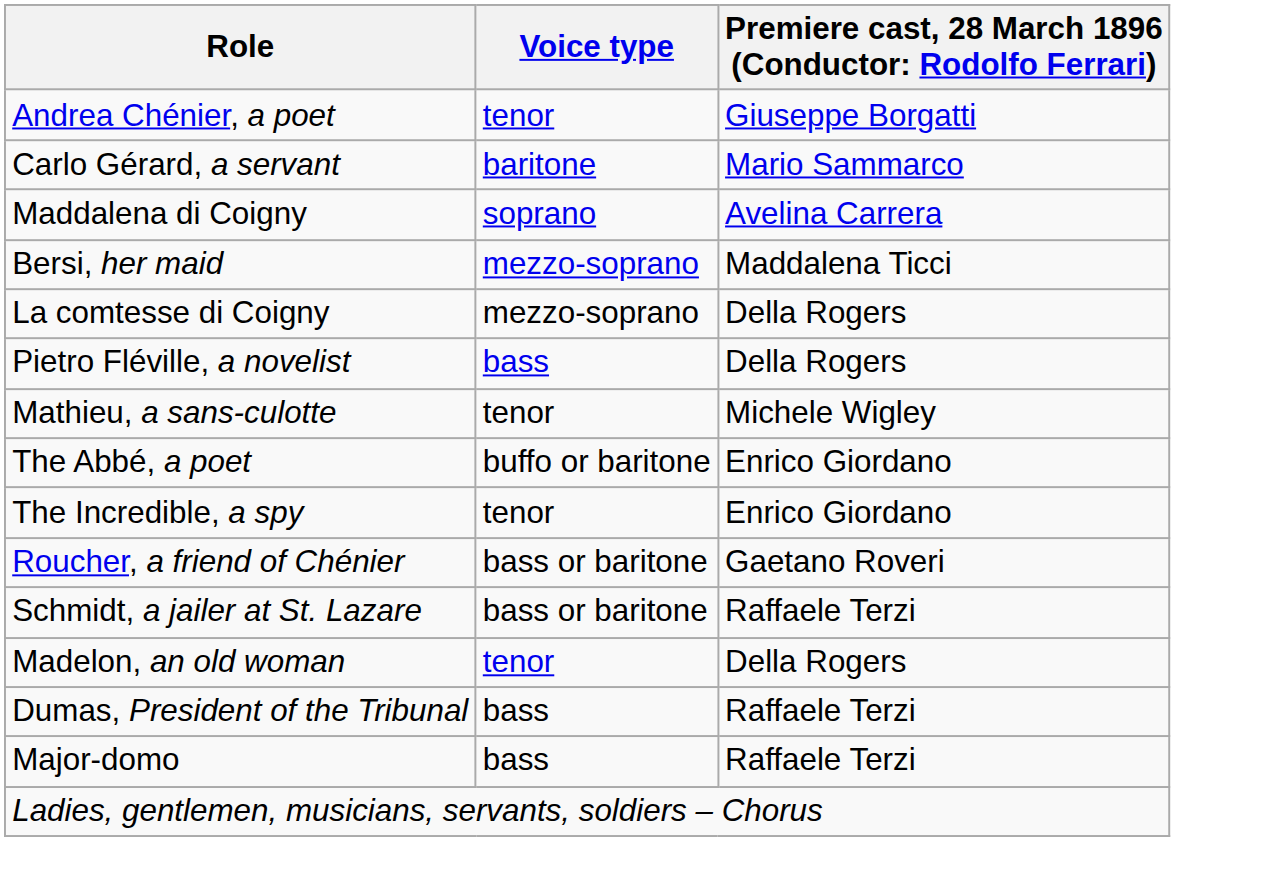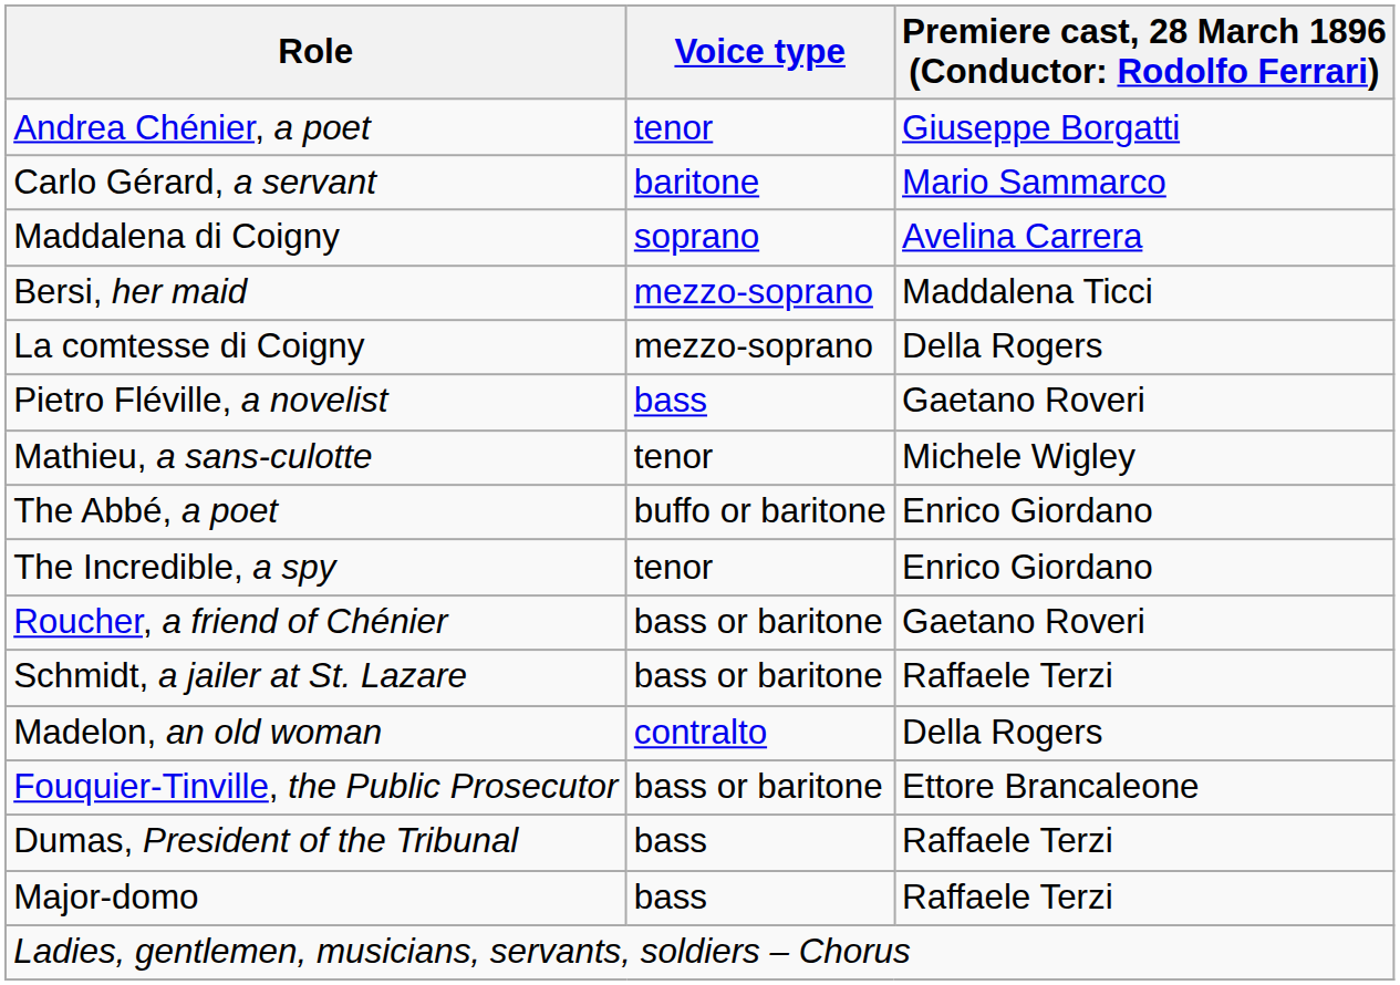 <table class="wikitable">
 <tr>
 <th>Role</th>
 <th><a href='#'>Voice type</a></th>
 <th>Premiere cast, 28 March 1896 <br>(Conductor: <a href='#'>Rodolfo Ferrari</a>)</th>
 </tr>
 <tr>
 <td><a href='#'>Andrea Chénier</a>, <em>a poet</em></td>
 <td><a href='#'>tenor</a></td>
 <td><a href='#'>Giuseppe Borgatti</a></td>
 </tr>
 <tr>
 <td>Carlo Gérard, <em>a servant</em></td>
 <td><a href='#'>baritone</a></td>
 <td><a href='#'>Mario Sammarco</a></td>
 </tr>
 <tr>
 <td>Maddalena di Coigny</td>
 <td><a href='#'>soprano</a></td>
 <td><a href='#'>Avelina Carrera</a></td>
 </tr>
 <tr>
 <td>Bersi, <em>her maid</em></td>
 <td><a href='#'>mezzo-soprano</a></td>
 <td>Maddalena Ticci</td>
 </tr>
 <tr>
 <td>La comtesse di Coigny</td>
 <td>mezzo-soprano</td>
 <td>Della Rogers</td>
 </tr>
 <tr>
 <td>Pietro Fléville, <em>a novelist</em></td>
 <td><a href='#'>bass</a></td>
-<td>Della Rogers</td>
+<td>Gaetano Roveri</td>
 </tr>
 <tr>
 <td>Mathieu, <em>a sans-culotte</em></td>
 <td>tenor</td>
 <td>Michele Wigley</td>
 </tr>
 <tr>
 <td>The Abbé, <em>a poet</em></td>
 <td>buffo or baritone</td>
 <td>Enrico Giordano</td>
 </tr>
 <tr>
 <td>The Incredible, <em>a spy</em></td>
 <td>tenor</td>
 <td>Enrico Giordano</td>
 </tr>
 <tr>
 <td><a href='#'>Roucher</a>, <em>a friend of Chénier</em></td>
 <td>bass or baritone</td>
 <td>Gaetano Roveri</td>
 </tr>
 <tr>
 <td>Schmidt, <em>a jailer at St. Lazare</em></td>
 <td>bass or baritone</td>
 <td>Raffaele Terzi</td>
 </tr>
 <tr>
 <td>Madelon, <em>an old woman</em></td>
-<td><a href='#'>tenor</a></td>
+<td><a href='#'>contralto</a></td>
 <td>Della Rogers</td>
+</tr>
+<tr>
+<td><a href='#'>Fouquier-Tinville</a>, <em>the Public Prosecutor</em></td>
+<td>bass or baritone</td>
+<td>Ettore Brancaleone</td>
 </tr>
 <tr>
 <td>Dumas, <em>President of the Tribunal</em></td>
 <td>bass</td>
 <td>Raffaele Terzi</td>
 </tr>
 <tr>
 <td>Major-domo</td>
 <td>bass</td>
 <td>Raffaele Terzi</td>
 </tr>
 <tr>
 <td colspan="3"><em>Ladies, gentlemen, musicians, servants, soldiers – Chorus</em></td>
 </tr>
 </table>
